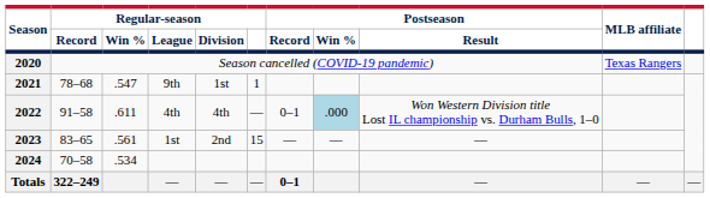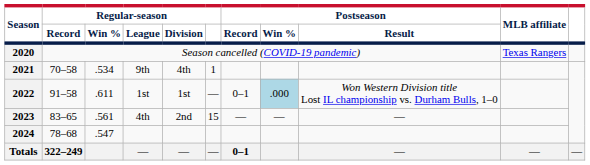 <table class="wikitable plainrowheaders" style="margin: 1em auto 1em auto; text-align:center;">
 <tr>
 <th rowspan="2" scope="col" style="background-color:#ffffff; border-top:#c8102e 5px solid; border-bottom:#071d49 5px solid; color:#071d49">Season</th>
 <th colspan="5" scope="col" style="background-color:#ffffff; border-top:#c8102e 5px solid; color:#071d49">Regular-season</th>
 <th colspan="3" scope="col" style="background-color:#ffffff; border-top:#c8102e 5px solid; color:#071d49">Postseason</th>
 <th rowspan="2" scope="col" style="background-color:#ffffff; border-top:#c8102e 5px solid; border-bottom:#071d49 5px solid; color:#071d49">MLB affiliate</th>
 <th class="unsortable" rowspan="2" scope="col" style="background-color:#ffffff; border-top:#c8102e 5px solid; border-bottom:#071d49 5px solid; color:#071d49"></th>
 </tr>
 <tr>
 <th scope="col" style="background-color:#ffffff; border-bottom:#071d49 5px solid; color:#071d49">Record</th>
 <th scope="col" style="background-color:#ffffff; border-bottom:#071d49 5px solid; color:#071d49">Win %</th>
 <th scope="col" style="background-color:#ffffff; border-bottom:#071d49 5px solid; color:#071d49">League</th>
 <th scope="col" style="background-color:#ffffff; border-bottom:#071d49 5px solid; color:#071d49">Division</th>
 <th scope="col" style="background-color:#ffffff; border-bottom:#071d49 5px solid; color:#071d49"></th>
 <th scope="col" style="background-color:#ffffff; border-bottom:#071d49 5px solid; color:#071d49">Record</th>
 <th scope="col" style="background-color:#ffffff; border-bottom:#071d49 5px solid; color:#071d49">Win %</th>
 <th scope="col" style="background-color:#ffffff; border-bottom:#071d49 5px solid; color:#071d49">Result</th>
 </tr>
 <tr>
 <th scope="row" style="text-align:center">2020</th>
 <td colspan="8"><em>Season cancelled (<a href='#'>COVID-19 pandemic</a>)</em></td>
 <td><a href='#'>Texas Rangers</a></td>
 <td></td>
 </tr>
 <tr>
 <th scope="row" style="text-align:center">2021</th>
-<td>78–68</td>
-<td>.547</td>
+<td>70–58</td>
+<td>.534</td>
 <td>9th</td>
-<td>1st</td>
+<td>4th</td>
 <td>1</td>
 <td></td>
 <td></td>
 <td></td>
 <td></td>
 </tr>
 <tr>
 <th scope="row" style="text-align:center">2022</th>
 <td>91–58</td>
 <td>.611</td>
-<td>4th</td>
-<td>4th</td>
+<td>1st</td>
+<td>1st</td>
 <td>—</td>
 <td>0–1</td>
 <td style="background: lightblue;">.000</td>
 <td><em>Won Western Division title</em><br>Lost <a href='#'>IL championship</a> vs. <a href='#'>Durham Bulls</a>, 1–0</td>
 <td></td>
 </tr>
 <tr>
 <th scope="row" style="text-align:center">2023</th>
 <td>83–65</td>
 <td>.561</td>
-<td>1st</td>
+<td>4th</td>
 <td>2nd</td>
 <td>15</td>
 <td>—</td>
 <td>—</td>
 <td>—</td>
 <td></td>
 </tr>
 <tr>
 <th scope="row" style="text-align:center">2024</th>
-<td>70–58</td>
-<td>.534</td>
+<td>78–68</td>
+<td>.547</td>
 <td></td>
 <td></td>
 <td></td>
 <td></td>
 <td></td>
 <td></td>
 <td></td>
 </tr>
 <tr>
 <th scope="row" style="text-align:center"><strong>Totals</strong></th>
 <th>322–249</th>
 <th></th>
 <th>—</th>
 <th>—</th>
 <th>—</th>
 <th>0–1</th>
 <th></th>
 <th>—</th>
 <th>—</th>
 <th>—</th>
 </tr>
 </table>
